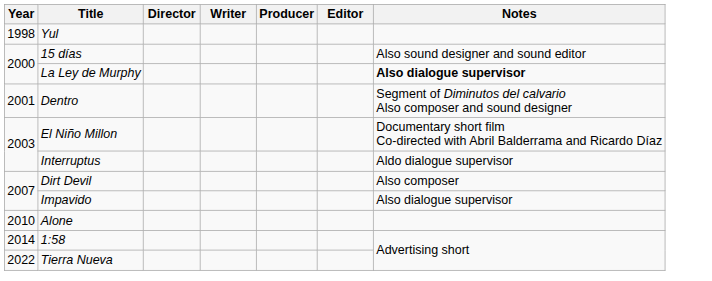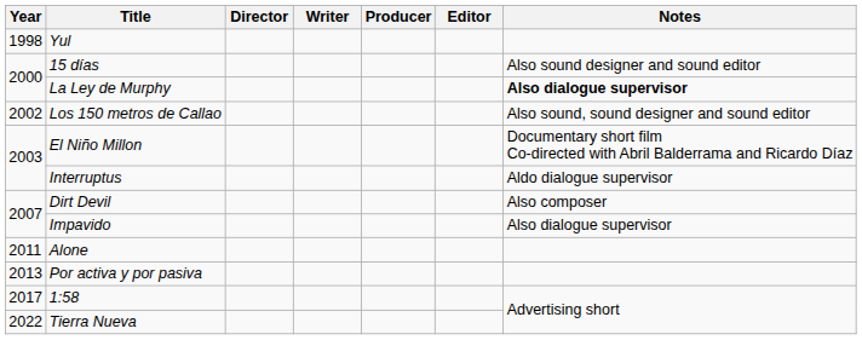 <table class="wikitable">
 <tr>
 <th>Year</th>
 <th>Title</th>
 <th width=65>Director</th>
 <th width=65>Writer</th>
 <th width=65>Producer</th>
 <th width=65>Editor</th>
 <th>Notes</th>
 </tr>
 <tr>
 <td>1998</td>
 <td><em>Yul</em></td>
 <td></td>
 <td></td>
 <td></td>
 <td></td>
 <td></td>
 </tr>
 <tr>
 <td rowspan=2>2000</td>
 <td><em>15 días</em></td>
 <td></td>
 <td></td>
 <td></td>
 <td></td>
 <td>Also sound designer and sound editor</td>
 </tr>
 <tr>
 <td><em>La Ley de Murphy</em></td>
 <td></td>
 <td></td>
 <td></td>
 <td></td>
 <td><strong>Also dialogue supervisor</strong></td>
 </tr>
 <tr>
-<td>2001</td>
-<td><em>Dentro</em></td>
+<td>2002</td>
+<td><em>Los 150 metros de Callao</em></td>
 <td></td>
 <td></td>
 <td></td>
 <td></td>
-<td>Segment of <em>Diminutos del calvario</em><br>Also composer and sound designer</td>
+<td>Also sound, sound designer and sound editor</td>
 </tr>
 <tr>
 <td rowspan=2>2003</td>
 <td><em>El Niño Millon</em></td>
 <td></td>
 <td></td>
 <td></td>
 <td></td>
 <td>Documentary short film<br>Co-directed with Abril Balderrama and Ricardo Díaz</td>
 </tr>
 <tr>
 <td><em>Interruptus</em></td>
 <td></td>
 <td></td>
 <td></td>
 <td></td>
 <td>Aldo dialogue supervisor</td>
 </tr>
 <tr>
 <td rowspan=2>2007</td>
 <td><em>Dirt Devil</em></td>
 <td></td>
 <td></td>
 <td></td>
 <td></td>
 <td>Also composer</td>
 </tr>
 <tr>
 <td><em>Impavido</em></td>
 <td></td>
 <td></td>
 <td></td>
 <td></td>
 <td>Also dialogue supervisor</td>
 </tr>
 <tr>
-<td>2010</td>
+<td>2011</td>
 <td><em>Alone</em></td>
 <td></td>
 <td></td>
 <td></td>
 <td></td>
 <td></td>
 </tr>
 <tr>
-<td>2014</td>
+<td>2013</td>
+<td><em>Por activa y por pasiva</em></td>
+<td></td>
+<td></td>
+<td></td>
+<td></td>
+<td></td>
+</tr>
+<tr>
+<td>2017</td>
 <td><em>1:58</em></td>
 <td></td>
 <td></td>
 <td></td>
 <td></td>
 <td rowspan=2>Advertising short</td>
 </tr>
 <tr>
 <td>2022</td>
 <td><em>Tierra Nueva</em></td>
 <td></td>
 <td></td>
 <td></td>
 <td></td>
 </tr>
 </table>
